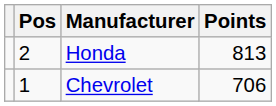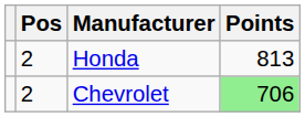 <table class="wikitable" style="font-size: 95%;">
 <tr>
 <th></th>
 <th>Pos</th>
 <th>Manufacturer</th>
 <th>Points</th>
 </tr>
 <tr>
 <td align="left"></td>
 <td>2</td>
 <td> <a href='#'>Honda</a></td>
 <td align="right">813</td>
 </tr>
 <tr>
 <td align="left"></td>
-<td>1</td>
+<td>2</td>
 <td> <a href='#'>Chevrolet</a></td>
-<td align="right">706</td>
+<td align="right" style="background: lightgreen;">706</td>
 </tr>
 </table>
